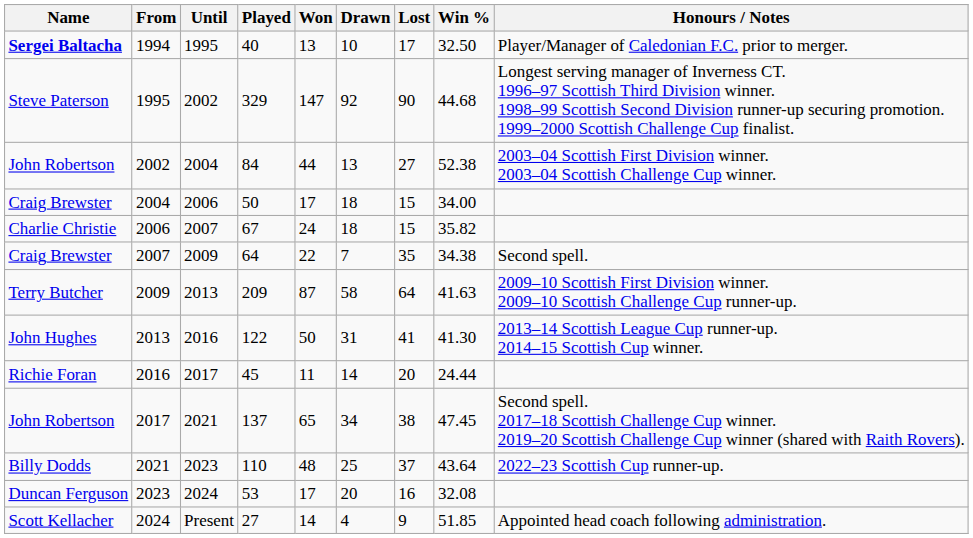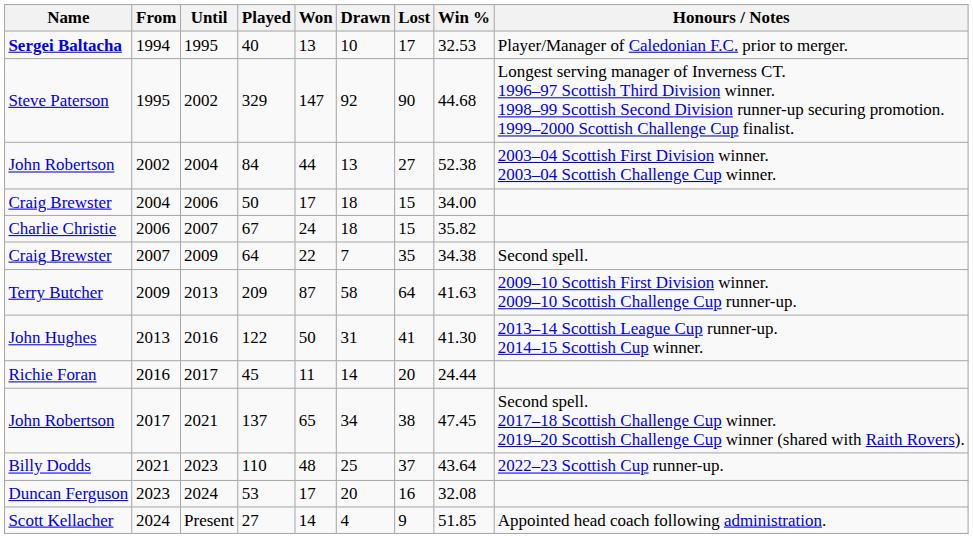 <table class="wikitable">
 <tr>
 <th>Name</th>
 <th>From</th>
 <th>Until</th>
 <th>Played</th>
 <th>Won</th>
 <th>Drawn</th>
 <th>Lost</th>
 <th>Win %</th>
 <th>Honours / Notes</th>
 </tr>
 <tr>
 <td><strong> <a href='#'>Sergei Baltacha</a></strong></td>
 <td>1994</td>
 <td>1995</td>
 <td>40</td>
 <td>13</td>
 <td>10</td>
 <td>17</td>
-<td>32.50</td>
+<td>32.53</td>
 <td>Player/Manager of <a href='#'>Caledonian F.C.</a> prior to merger.</td>
 </tr>
 <tr>
 <td> <a href='#'>Steve Paterson</a></td>
 <td>1995</td>
 <td>2002</td>
 <td>329</td>
 <td>147</td>
 <td>92</td>
 <td>90</td>
 <td>44.68</td>
 <td>Longest serving manager of Inverness CT.<br><a href='#'>1996–97 Scottish Third Division</a> winner.<br><a href='#'>1998–99 Scottish Second Division</a> runner-up securing promotion.<br><a href='#'>1999–2000 Scottish Challenge Cup</a> finalist.</td>
 </tr>
 <tr>
 <td> <a href='#'>John Robertson</a></td>
 <td>2002</td>
 <td>2004</td>
 <td>84</td>
 <td>44</td>
 <td>13</td>
 <td>27</td>
 <td>52.38</td>
 <td><a href='#'>2003–04 Scottish First Division</a> winner.<br><a href='#'>2003–04 Scottish Challenge Cup</a> winner.</td>
 </tr>
 <tr>
 <td> <a href='#'>Craig Brewster</a></td>
 <td>2004</td>
 <td>2006</td>
 <td>50</td>
 <td>17</td>
 <td>18</td>
 <td>15</td>
 <td>34.00</td>
 <td></td>
 </tr>
 <tr>
 <td> <a href='#'>Charlie Christie</a></td>
 <td>2006</td>
 <td>2007</td>
 <td>67</td>
 <td>24</td>
 <td>18</td>
 <td>15</td>
 <td>35.82</td>
 <td></td>
 </tr>
 <tr>
 <td> <a href='#'>Craig Brewster</a></td>
 <td>2007</td>
 <td>2009</td>
 <td>64</td>
 <td>22</td>
 <td>7</td>
 <td>35</td>
 <td>34.38</td>
 <td>Second spell.</td>
 </tr>
 <tr>
 <td> <a href='#'>Terry Butcher</a></td>
 <td>2009</td>
 <td>2013</td>
 <td>209</td>
 <td>87</td>
 <td>58</td>
 <td>64</td>
 <td>41.63</td>
 <td><a href='#'>2009–10 Scottish First Division</a> winner.<br><a href='#'>2009–10 Scottish Challenge Cup</a> runner-up.</td>
 </tr>
 <tr>
 <td> <a href='#'>John Hughes</a></td>
 <td>2013</td>
 <td>2016</td>
 <td>122</td>
 <td>50</td>
 <td>31</td>
 <td>41</td>
 <td>41.30</td>
 <td><a href='#'>2013–14 Scottish League Cup</a> runner-up.<br><a href='#'>2014–15 Scottish Cup</a> winner.</td>
 </tr>
 <tr>
 <td> <a href='#'>Richie Foran</a></td>
 <td>2016</td>
 <td>2017</td>
 <td>45</td>
 <td>11</td>
 <td>14</td>
 <td>20</td>
 <td>24.44</td>
 <td></td>
 </tr>
 <tr>
 <td> <a href='#'>John Robertson</a></td>
 <td>2017</td>
 <td>2021</td>
 <td>137</td>
 <td>65</td>
 <td>34</td>
 <td>38</td>
 <td>47.45</td>
 <td>Second spell.<br><a href='#'>2017–18 Scottish Challenge Cup</a> winner.<br><a href='#'>2019–20 Scottish Challenge Cup</a> winner (shared with <a href='#'>Raith Rovers</a>).</td>
 </tr>
 <tr>
 <td> <a href='#'>Billy Dodds</a></td>
 <td>2021</td>
 <td>2023</td>
 <td>110</td>
 <td>48</td>
 <td>25</td>
 <td>37</td>
 <td>43.64</td>
 <td><a href='#'>2022–23 Scottish Cup</a> runner-up.</td>
 </tr>
 <tr>
 <td> <a href='#'>Duncan Ferguson</a></td>
 <td>2023</td>
 <td>2024</td>
 <td>53</td>
 <td>17</td>
 <td>20</td>
 <td>16</td>
 <td>32.08</td>
 <td></td>
 </tr>
 <tr>
 <td> <a href='#'>Scott Kellacher</a></td>
 <td>2024</td>
 <td>Present</td>
 <td>27</td>
 <td>14</td>
 <td>4</td>
 <td>9</td>
 <td>51.85</td>
 <td>Appointed head coach following <a href='#'>administration</a>.</td>
 </tr>
 </table>
